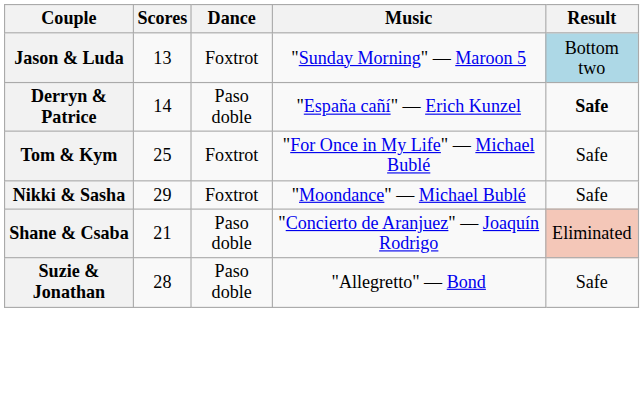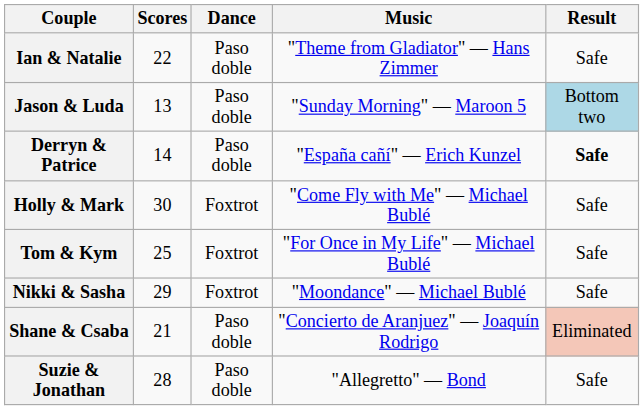 <table class="wikitable sortable" style="text-align:center; width: 90%">
 <tr>
 <th scope="col">Couple</th>
 <th scope="col">Scores</th>
 <th scope="col" class="unsortable">Dance</th>
 <th scope="col" class="unsortable">Music</th>
 <th scope="col" class="unsortable">Result</th>
 </tr>
 <tr>
+<th scope="row">Ian & Natalie</th>
+<td>22</td>
+<td>Paso doble</td>
+<td>"<a href='#'>Theme from Gladiator</a>" — <a href='#'>Hans Zimmer</a></td>
+<td>Safe</td>
+</tr>
+<tr>
 <th scope="row">Jason & Luda</th>
 <td>13</td>
-<td>Foxtrot</td>
+<td>Paso doble</td>
 <td>"<a href='#'>Sunday Morning</a>" — <a href='#'>Maroon 5</a></td>
 <td bgcolor="lightblue">Bottom two</td>
 </tr>
 <tr>
 <th scope="row">Derryn & Patrice</th>
 <td>14</td>
 <td>Paso doble</td>
 <td>"<a href='#'>España cañí</a>" — <a href='#'>Erich Kunzel</a></td>
 <td><strong>Safe</strong></td>
+</tr>
+<tr>
+<th scope="row">Holly & Mark</th>
+<td>30</td>
+<td>Foxtrot</td>
+<td>"<a href='#'>Come Fly with Me</a>" — <a href='#'>Michael Bublé</a></td>
+<td>Safe</td>
 </tr>
 <tr>
 <th scope="row">Tom & Kym</th>
 <td>25</td>
 <td>Foxtrot</td>
 <td>"<a href='#'>For Once in My Life</a>" — <a href='#'>Michael Bublé</a></td>
 <td>Safe</td>
 </tr>
 <tr>
 <th scope="row">Nikki & Sasha</th>
 <td>29</td>
 <td>Foxtrot</td>
 <td>"<a href='#'>Moondance</a>" — <a href='#'>Michael Bublé</a></td>
 <td>Safe</td>
 </tr>
 <tr>
 <th scope="row">Shane & Csaba</th>
 <td>21</td>
 <td>Paso doble</td>
 <td>"<a href='#'>Concierto de Aranjuez</a>" — <a href='#'>Joaquín Rodrigo</a></td>
 <td bgcolor="f4c7b8">Eliminated</td>
 </tr>
 <tr>
 <th scope="row">Suzie & Jonathan</th>
 <td>28</td>
 <td>Paso doble</td>
 <td>"Allegretto" — <a href='#'>Bond</a></td>
 <td>Safe</td>
 </tr>
 </table>
